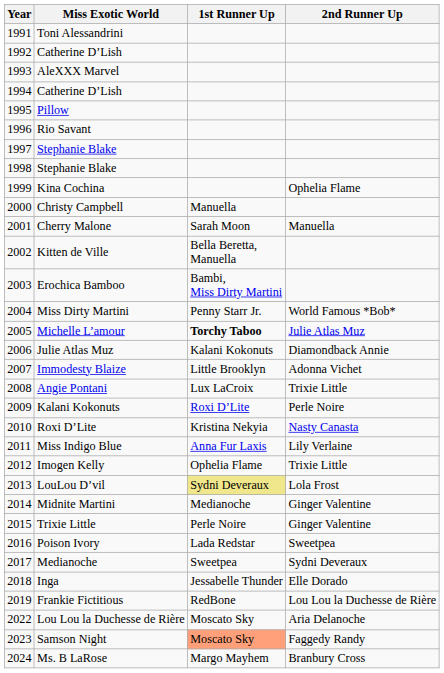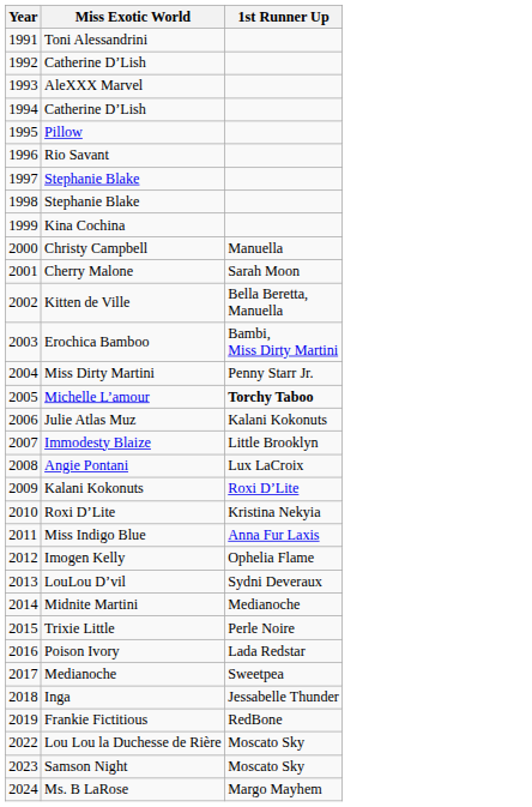 <table class="wikitable">
 <tr>
 <th>Year</th>
 <th>Miss Exotic World</th>
 <th>1st Runner Up</th>
-<th>2nd Runner Up</th>
 </tr>
 <tr>
 <td>1991</td>
 <td>Toni Alessandrini</td>
-<td></td>
 <td></td>
 </tr>
 <tr>
 <td>1992</td>
 <td>Catherine D’Lish</td>
 <td></td>
-<td></td>
 </tr>
 <tr>
 <td>1993</td>
 <td>AleXXX Marvel</td>
-<td></td>
 <td></td>
 </tr>
 <tr>
 <td>1994</td>
 <td>Catherine D’Lish</td>
 <td></td>
-<td></td>
 </tr>
 <tr>
 <td>1995</td>
 <td><a href='#'>Pillow</a></td>
-<td></td>
 <td></td>
 </tr>
 <tr>
 <td>1996</td>
 <td>Rio Savant</td>
 <td></td>
-<td></td>
 </tr>
 <tr>
 <td>1997</td>
 <td><a href='#'>Stephanie Blake</a></td>
-<td></td>
 <td></td>
 </tr>
 <tr>
 <td>1998</td>
 <td>Stephanie Blake</td>
 <td></td>
-<td></td>
 </tr>
 <tr>
 <td>1999</td>
 <td>Kina Cochina</td>
 <td></td>
-<td>Ophelia Flame</td>
 </tr>
 <tr>
 <td>2000</td>
 <td>Christy Campbell</td>
 <td>Manuella</td>
-<td></td>
 </tr>
 <tr>
 <td>2001</td>
 <td>Cherry Malone</td>
 <td>Sarah Moon</td>
-<td>Manuella</td>
 </tr>
 <tr>
 <td>2002</td>
 <td>Kitten de Ville</td>
 <td>Bella Beretta,<br>Manuella</td>
-<td></td>
 </tr>
 <tr>
 <td>2003</td>
 <td>Erochica Bamboo</td>
 <td>Bambi,<br><a href='#'>Miss Dirty Martini</a></td>
-<td></td>
 </tr>
 <tr>
 <td>2004</td>
 <td>Miss Dirty Martini</td>
 <td>Penny Starr Jr.</td>
-<td>World Famous *Bob*</td>
 </tr>
 <tr>
 <td>2005</td>
 <td><a href='#'>Michelle L’amour</a></td>
 <td><strong>Torchy Taboo</strong></td>
-<td><a href='#'>Julie Atlas Muz</a></td>
 </tr>
 <tr>
 <td>2006</td>
 <td>Julie Atlas Muz</td>
 <td>Kalani Kokonuts</td>
-<td>Diamondback Annie</td>
 </tr>
 <tr>
 <td>2007</td>
 <td><a href='#'>Immodesty Blaize</a></td>
 <td>Little Brooklyn</td>
-<td>Adonna Vichet</td>
 </tr>
 <tr>
 <td>2008</td>
 <td><a href='#'>Angie Pontani</a></td>
 <td>Lux LaCroix</td>
-<td>Trixie Little</td>
 </tr>
 <tr>
 <td>2009</td>
 <td>Kalani Kokonuts</td>
 <td><a href='#'>Roxi D’Lite</a></td>
-<td>Perle Noire</td>
 </tr>
 <tr>
 <td>2010</td>
 <td>Roxi D’Lite</td>
 <td>Kristina Nekyia</td>
-<td><a href='#'>Nasty Canasta</a></td>
 </tr>
 <tr>
 <td>2011</td>
 <td>Miss Indigo Blue</td>
 <td><a href='#'>Anna Fur Laxis</a></td>
-<td>Lily Verlaine</td>
 </tr>
 <tr>
 <td>2012</td>
 <td>Imogen Kelly</td>
 <td>Ophelia Flame</td>
-<td>Trixie Little</td>
 </tr>
 <tr>
 <td>2013</td>
 <td>LouLou D’vil</td>
-<td style="background: khaki;">Sydni Deveraux</td>
-<td>Lola Frost</td>
+<td>Sydni Deveraux</td>
 </tr>
 <tr>
 <td>2014</td>
 <td>Midnite Martini</td>
 <td>Medianoche</td>
-<td>Ginger Valentine</td>
 </tr>
 <tr>
 <td>2015</td>
 <td>Trixie Little</td>
 <td>Perle Noire</td>
-<td>Ginger Valentine</td>
 </tr>
 <tr>
 <td>2016</td>
 <td>Poison Ivory</td>
 <td>Lada Redstar</td>
-<td>Sweetpea</td>
 </tr>
 <tr>
 <td>2017</td>
 <td>Medianoche</td>
 <td>Sweetpea</td>
-<td>Sydni Deveraux</td>
 </tr>
 <tr>
 <td>2018</td>
 <td>Inga</td>
 <td>Jessabelle Thunder</td>
-<td>Elle Dorado</td>
 </tr>
 <tr>
 <td>2019</td>
 <td>Frankie Fictitious</td>
 <td>RedBone</td>
-<td>Lou Lou la Duchesse de Rière</td>
 </tr>
 <tr>
 <td>2022</td>
 <td>Lou Lou la Duchesse de Rière</td>
 <td>Moscato Sky</td>
-<td>Aria Delanoche</td>
 </tr>
 <tr>
 <td>2023</td>
 <td>Samson Night</td>
-<td style="background: lightsalmon;">Moscato Sky</td>
-<td>Faggedy Randy</td>
+<td>Moscato Sky</td>
 </tr>
 <tr>
 <td>2024</td>
 <td>Ms. B LaRose</td>
 <td>Margo Mayhem</td>
-<td>Branbury Cross</td>
 </tr>
 </table>
